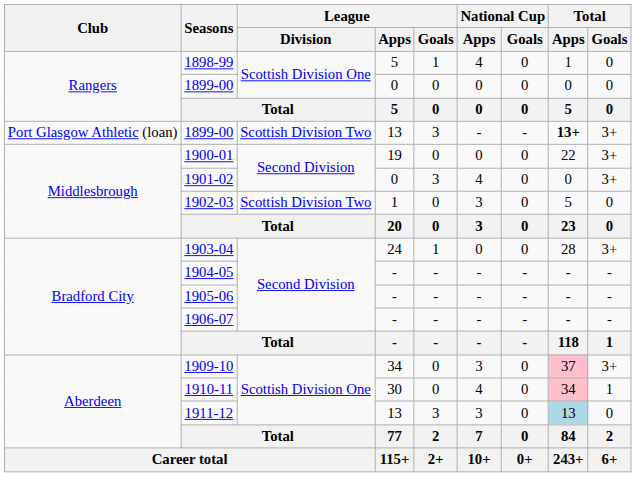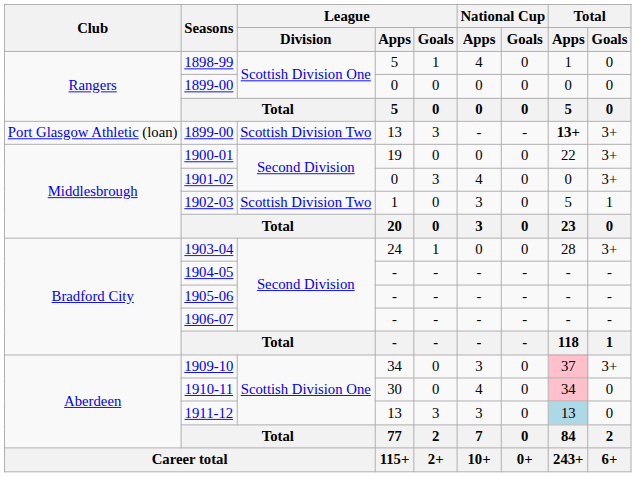 <table class="wikitable" style="text-align:center">
 <tr>
 <th rowspan="2">Club</th>
 <th rowspan="2">Seasons</th>
 <th colspan="3">League</th>
 <th colspan="2">National Cup</th>
 <th colspan="2">Total</th>
 </tr>
 <tr>
 <th>Division</th>
 <th>Apps</th>
 <th>Goals</th>
 <th>Apps</th>
 <th>Goals</th>
 <th>Apps</th>
 <th>Goals</th>
 </tr>
 <tr>
 <td rowspan="3"><a href='#'>Rangers</a></td>
 <td><a href='#'>1898-99</a></td>
 <td rowspan="2"><a href='#'>Scottish Division One</a></td>
 <td>5</td>
 <td>1</td>
 <td>4</td>
 <td>0</td>
 <td>1</td>
 <td>0</td>
 </tr>
 <tr>
 <td><a href='#'>1899-00</a></td>
 <td>0</td>
 <td>0</td>
 <td>0</td>
 <td>0</td>
 <td>0</td>
 <td>0</td>
 </tr>
 <tr>
 <th colspan="2">Total</th>
 <th>5</th>
 <th>0</th>
 <th>0</th>
 <th>0</th>
 <th>5</th>
 <th>0</th>
 </tr>
 <tr>
 <td><a href='#'>Port Glasgow Athletic</a> (loan)</td>
 <td><a href='#'>1899-00</a></td>
 <td><a href='#'>Scottish Division Two</a></td>
 <td>13</td>
 <td>3</td>
 <td>-</td>
 <td>-</td>
 <td><strong>13+</strong></td>
 <td>3+</td>
 </tr>
 <tr>
 <td rowspan="4"><a href='#'>Middlesbrough</a></td>
 <td><a href='#'>1900-01</a></td>
 <td rowspan="2"><a href='#'>Second Division</a></td>
 <td>19</td>
 <td>0</td>
 <td>0</td>
 <td>0</td>
 <td>22</td>
 <td>3+</td>
 </tr>
 <tr>
 <td><a href='#'>1901-02</a></td>
 <td>0</td>
 <td>3</td>
 <td>4</td>
 <td>0</td>
 <td>0</td>
 <td>3+</td>
 </tr>
 <tr>
 <td><a href='#'>1902-03</a></td>
 <td><a href='#'>Scottish Division Two</a></td>
 <td>1</td>
 <td>0</td>
 <td>3</td>
 <td>0</td>
 <td>5</td>
-<td>0</td>
+<td>1</td>
 </tr>
 <tr>
 <th colspan="2">Total</th>
 <th>20</th>
 <th>0</th>
 <th>3</th>
 <th>0</th>
 <th>23</th>
 <th>0</th>
 </tr>
 <tr>
 <td rowspan="5"><a href='#'>Bradford City</a></td>
 <td><a href='#'>1903-04</a></td>
 <td rowspan="4"><a href='#'>Second Division</a></td>
 <td>24</td>
 <td>1</td>
 <td>0</td>
 <td>0</td>
 <td>28</td>
 <td>3+</td>
 </tr>
 <tr>
 <td><a href='#'>1904-05</a></td>
 <td>-</td>
 <td>-</td>
 <td>-</td>
 <td>-</td>
 <td>-</td>
 <td>-</td>
 </tr>
 <tr>
 <td><a href='#'>1905-06</a></td>
 <td>-</td>
 <td>-</td>
 <td>-</td>
 <td>-</td>
 <td>-</td>
 <td>-</td>
 </tr>
 <tr>
 <td><a href='#'>1906-07</a></td>
 <td>-</td>
 <td>-</td>
 <td>-</td>
 <td>-</td>
 <td>-</td>
 <td>-</td>
 </tr>
 <tr>
 <th colspan="2">Total</th>
 <th>-</th>
 <th>-</th>
 <th>-</th>
 <th>-</th>
 <th>118</th>
 <th>1</th>
 </tr>
 <tr>
 <td rowspan="4"><a href='#'>Aberdeen</a></td>
 <td><a href='#'>1909-10</a></td>
 <td rowspan="3"><a href='#'>Scottish Division One</a></td>
 <td>34</td>
 <td>0</td>
 <td>3</td>
 <td>0</td>
 <td style="background: pink;">37</td>
 <td>3+</td>
 </tr>
 <tr>
 <td><a href='#'>1910-11</a></td>
 <td>30</td>
 <td>0</td>
 <td>4</td>
 <td>0</td>
 <td style="background: pink;">34</td>
-<td>1</td>
+<td>0</td>
 </tr>
 <tr>
 <td><a href='#'>1911-12</a></td>
 <td>13</td>
 <td>3</td>
 <td>3</td>
 <td>0</td>
 <td style="background: lightblue;">13</td>
 <td>0</td>
 </tr>
 <tr>
 <th colspan="2">Total</th>
 <th>77</th>
 <th>2</th>
 <th>7</th>
 <th>0</th>
 <th>84</th>
 <th>2</th>
 </tr>
 <tr>
 <th colspan="3">Career total</th>
 <th>115+</th>
 <th>2+</th>
 <th>10+</th>
 <th>0+</th>
 <th>243+</th>
 <th>6+</th>
 </tr>
 </table>
